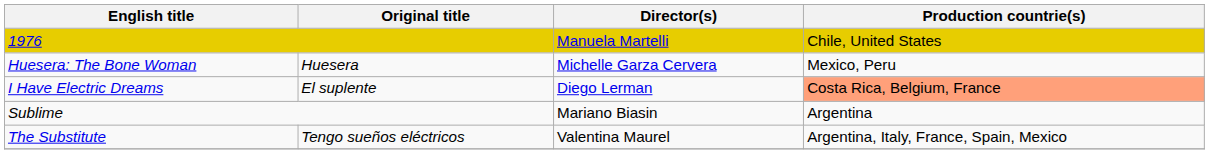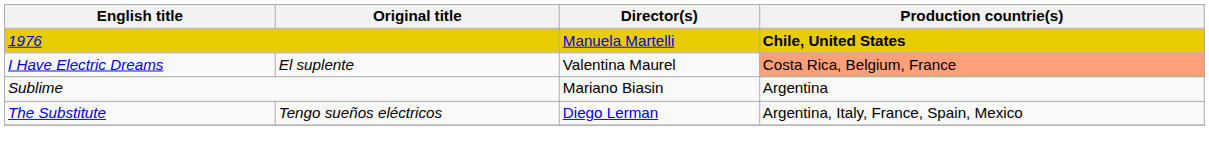 <table class="sortable wikitable" style="width:100%; margin-bottom:4px" cellpadding="5">
 <tr>
 <th scope="col">English title</th>
 <th scope="col">Original title</th>
 <th scope="col">Director(s)</th>
 <th scope="col">Production countrie(s)</th>
 </tr>
 <tr style="background:#E7CD00;">
 <td colspan="2"><em><a href='#'>1976</a></em></td>
 <td><a href='#'>Manuela Martelli</a></td>
-<td>Chile, United States</td>
-</tr>
-<tr>
-<td><em><a href='#'>Huesera: The Bone Woman</a></em></td>
-<td><em>Huesera</em></td>
-<td><a href='#'>Michelle Garza Cervera</a></td>
-<td>Mexico, Peru</td>
+<td><strong>Chile, United States</strong></td>
 </tr>
 <tr>
 <td><em><a href='#'>I Have Electric Dreams</a></em></td>
 <td><em>El suplente</em></td>
-<td><a href='#'>Diego Lerman</a></td>
+<td>Valentina Maurel</td>
 <td style="background: lightsalmon;">Costa Rica, Belgium, France</td>
 </tr>
 <tr>
 <td colspan="2"><em>Sublime</em></td>
 <td>Mariano Biasin</td>
 <td>Argentina</td>
 </tr>
 <tr>
 <td><em><a href='#'>The Substitute</a></em></td>
 <td><em>Tengo sueños eléctricos</em></td>
-<td>Valentina Maurel</td>
+<td><a href='#'>Diego Lerman</a></td>
 <td>Argentina, Italy, France, Spain, Mexico</td>
 </tr>
 <tr>
 </tr>
 </table>
